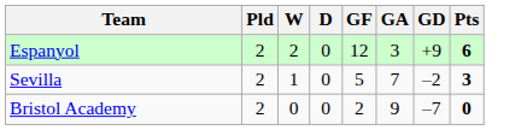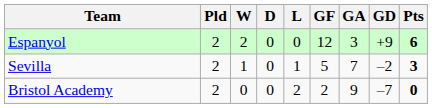 <table class="wikitable" style="text-align: center;">
 <tr>
 <th width=195>Team</th>
 <th width=20>Pld</th>
 <th width=20>W</th>
 <th width=20>D</th>
+<th width=20>L</th>
 <th width=20>GF</th>
 <th width=20>GA</th>
 <th width=20>GD</th>
 <th width=20>Pts</th>
 </tr>
 <tr align="center" style="background:#ccffcc;">
 <td align="left"> <a href='#'>Espanyol</a></td>
 <td>2</td>
 <td>2</td>
+<td>0</td>
 <td>0</td>
 <td>12</td>
 <td>3</td>
 <td>+9</td>
 <td><strong>6</strong></td>
 </tr>
 <tr align="center">
 <td align="left"> <a href='#'>Sevilla</a></td>
 <td>2</td>
 <td>1</td>
 <td>0</td>
+<td>1</td>
 <td>5</td>
 <td>7</td>
 <td>–2</td>
 <td><strong>3</strong></td>
 </tr>
 <tr align="center">
 <td align="left"> <a href='#'>Bristol Academy</a></td>
 <td>2</td>
 <td>0</td>
 <td>0</td>
 <td>2</td>
+<td>2</td>
 <td>9</td>
 <td>–7</td>
 <td><strong>0</strong></td>
 </tr>
 </table>
